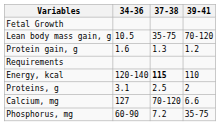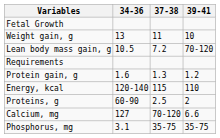 <table class="wikitable">
 <tr>
 <th>Variables</th>
 <th>34-36</th>
 <th>37-38</th>
 <th>39-41</th>
 </tr>
 <tr>
 <td>Fetal Growth</td>
 <td></td>
 <td></td>
 <td></td>
 </tr>
 <tr>
+<td>Weight gain, g</td>
+<td>13</td>
+<td>11</td>
+<td>10</td>
+</tr>
+<tr>
 <td>Lean body mass gain, g</td>
 <td>10.5</td>
-<td>35-75</td>
+<td>7.2</td>
 <td>70-120</td>
+</tr>
+<tr>
+<td>Requirements</td>
+<td></td>
+<td></td>
+<td></td>
 </tr>
 <tr>
 <td>Protein gain, g</td>
 <td>1.6</td>
 <td>1.3</td>
 <td>1.2</td>
 </tr>
 <tr>
-<td>Requirements</td>
-<td></td>
-<td></td>
-<td></td>
-</tr>
-<tr>
 <td>Energy, kcal</td>
 <td>120-140</td>
-<td><strong>115</strong></td>
+<td>115</td>
 <td>110</td>
 </tr>
 <tr>
 <td>Proteins, g</td>
-<td>3.1</td>
+<td>60-90</td>
 <td>2.5</td>
 <td>2</td>
 </tr>
 <tr>
 <td>Calcium, mg</td>
 <td>127</td>
 <td>70-120</td>
 <td>6.6</td>
 </tr>
 <tr>
 <td>Phosphorus, mg</td>
-<td>60-90</td>
-<td>7.2</td>
+<td>3.1</td>
+<td>35-75</td>
 <td>35-75</td>
 </tr>
 </table>
